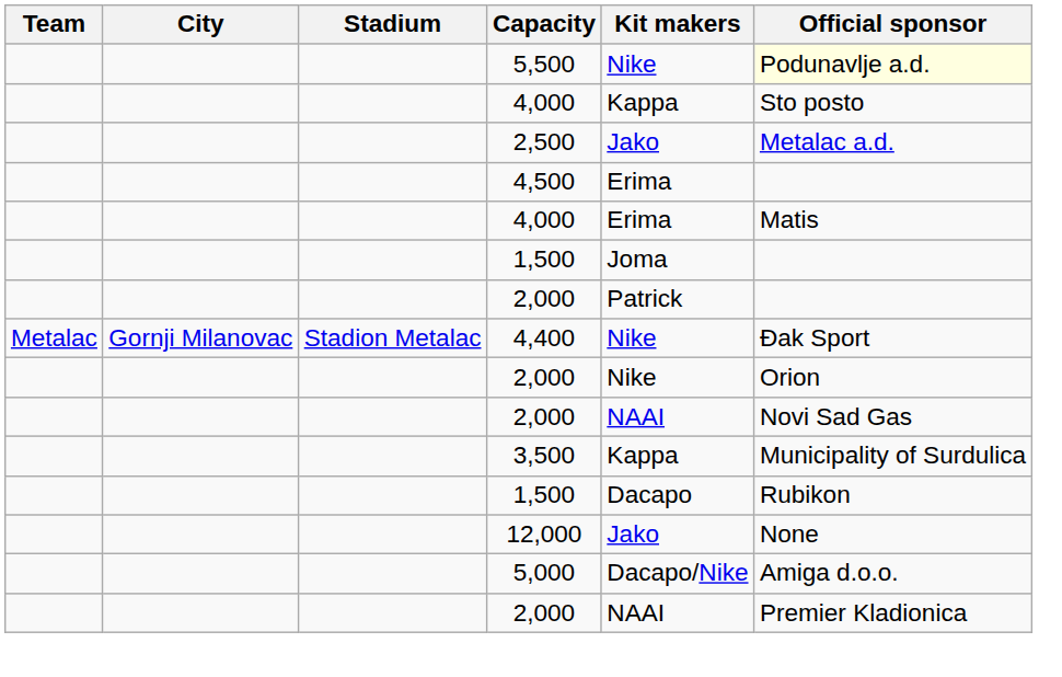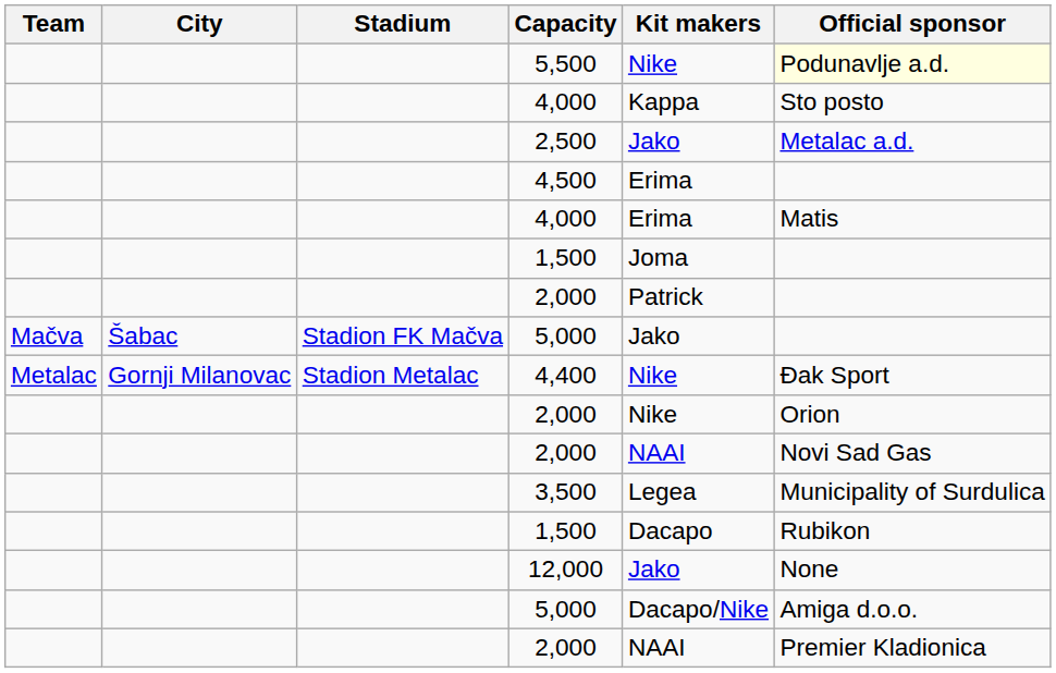 <table class="wikitable sortable">
 <tr>
 <th>Team</th>
 <th>City</th>
 <th>Stadium</th>
 <th>Capacity</th>
 <th>Kit makers</th>
 <th>Official sponsor</th>
 </tr>
 <tr>
 <td></td>
 <td></td>
 <td></td>
 <td style="text-align:center">5,500</td>
 <td><a href='#'>Nike</a></td>
 <td style="background: lightyellow;">Podunavlje a.d.</td>
 </tr>
 <tr>
 <td></td>
 <td></td>
 <td></td>
 <td style="text-align:center">4,000</td>
 <td>Kappa</td>
 <td>Sto posto</td>
 </tr>
 <tr>
 <td></td>
 <td></td>
 <td></td>
 <td style="text-align:center">2,500</td>
 <td><a href='#'>Jako</a></td>
 <td><a href='#'>Metalac a.d.</a></td>
 </tr>
 <tr>
 <td></td>
 <td></td>
 <td></td>
 <td style="text-align:center">4,500</td>
 <td>Erima</td>
 <td></td>
 </tr>
 <tr>
 <td></td>
 <td></td>
 <td></td>
 <td style="text-align:center">4,000</td>
 <td>Erima</td>
 <td>Matis</td>
 </tr>
 <tr>
 <td></td>
 <td></td>
 <td></td>
 <td style="text-align:center">1,500</td>
 <td>Joma</td>
 <td></td>
 </tr>
 <tr>
 <td></td>
 <td></td>
 <td></td>
 <td style="text-align:center">2,000</td>
 <td>Patrick</td>
 <td></td>
 </tr>
 <tr>
+<td><a href='#'>Mačva</a></td>
+<td><a href='#'>Šabac</a></td>
+<td><a href='#'>Stadion FK Mačva</a></td>
+<td style="text-align:center">5,000</td>
+<td>Jako</td>
+<td></td>
+</tr>
+<tr>
 <td><a href='#'>Metalac</a></td>
 <td><a href='#'>Gornji Milanovac</a></td>
 <td><a href='#'>Stadion Metalac</a></td>
 <td style="text-align:center">4,400</td>
 <td><a href='#'>Nike</a></td>
 <td>Đak Sport</td>
 </tr>
 <tr>
 <td></td>
 <td></td>
 <td></td>
 <td style="text-align:center">2,000</td>
 <td>Nike</td>
 <td>Orion</td>
 </tr>
 <tr>
 <td></td>
 <td></td>
 <td></td>
 <td style="text-align:center">2,000</td>
 <td><a href='#'>NAAI</a></td>
 <td>Novi Sad Gas</td>
 </tr>
 <tr>
 <td></td>
 <td></td>
 <td></td>
 <td style="text-align:center">3,500</td>
-<td>Kappa</td>
+<td>Legea</td>
 <td>Municipality of Surdulica</td>
 </tr>
 <tr>
 <td></td>
 <td></td>
 <td></td>
 <td style="text-align:center">1,500</td>
 <td>Dacapo</td>
 <td>Rubikon</td>
 </tr>
 <tr>
 <td></td>
 <td></td>
 <td></td>
 <td style="text-align:center">12,000</td>
 <td><a href='#'>Jako</a></td>
 <td>None</td>
 </tr>
 <tr>
 <td></td>
 <td></td>
 <td></td>
 <td style="text-align:center">5,000</td>
 <td>Dacapo/<a href='#'>Nike</a></td>
 <td>Amiga d.o.o.</td>
 </tr>
 <tr>
 <td></td>
 <td></td>
 <td></td>
 <td style="text-align:center">2,000</td>
 <td>NAAI</td>
 <td>Premier Kladionica</td>
 </tr>
 </table>
